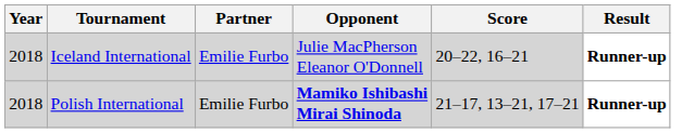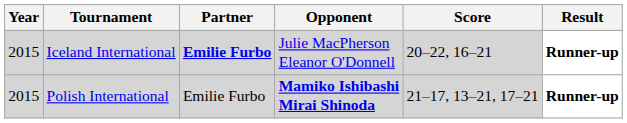 <table class="sortable wikitable" style="font-size: 90%;">
 <tr>
 <th>Year</th>
 <th>Tournament</th>
 <th>Partner</th>
 <th>Opponent</th>
 <th>Score</th>
 <th>Result</th>
 </tr>
 <tr style="background:#D5D5D5">
-<td align="center">2018</td>
+<td align="center">2015</td>
 <td align="left"><a href='#'>Iceland International</a></td>
-<td align="left"> <a href='#'>Emilie Furbo</a></td>
+<td align="left"><strong> <a href='#'>Emilie Furbo</a></strong></td>
 <td align="left"> <a href='#'>Julie MacPherson</a><br> <a href='#'>Eleanor O'Donnell</a></td>
 <td align="left">20–22, 16–21</td>
 <td style="text-align:left; background:white"> <strong>Runner-up</strong></td>
 </tr>
 <tr style="background:#D5D5D5">
-<td align="center">2018</td>
+<td align="center">2015</td>
 <td align="left"><a href='#'>Polish International</a></td>
 <td align="left"> Emilie Furbo</td>
 <td align="left"><strong> <a href='#'>Mamiko Ishibashi</a><br> <a href='#'>Mirai Shinoda</a></strong></td>
 <td align="left">21–17, 13–21, 17–21</td>
 <td style="text-align:left; background:white"> <strong>Runner-up</strong></td>
 </tr>
 </table>
